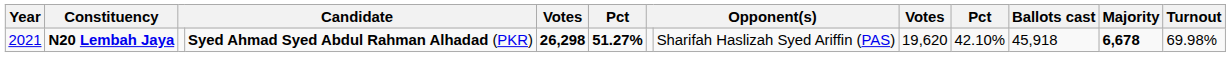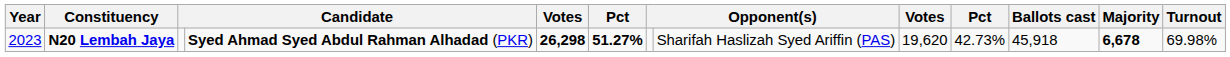 <table class="wikitable" style="margin:0.5em ; font-size:95%">
 <tr>
 <th>Year</th>
 <th>Constituency</th>
 <th colspan="2">Candidate</th>
 <th>Votes</th>
 <th>Pct</th>
 <th colspan="2">Opponent(s)</th>
 <th>Votes</th>
 <th>Pct</th>
 <th>Ballots cast</th>
 <th>Majority</th>
 <th>Turnout</th>
 </tr>
 <tr>
-<td><a href='#'>2021</a></td>
+<td><a href='#'>2023</a></td>
 <td><strong>N20 <a href='#'>Lembah Jaya</a></strong></td>
 <td></td>
 <td><strong>Syed Ahmad Syed Abdul Rahman Alhadad</strong> (<a href='#'>PKR</a>)</td>
 <td><strong>26,298</strong></td>
 <td><strong>51.27%</strong></td>
 <td bgcolor=></td>
 <td>Sharifah Haslizah Syed Ariffin (<a href='#'>PAS</a>)</td>
 <td align="right">19,620</td>
-<td>42.10%</td>
+<td>42.73%</td>
 <td>45,918</td>
 <td><strong>6,678</strong></td>
 <td>69.98%</td>
 </tr>
 </table>
